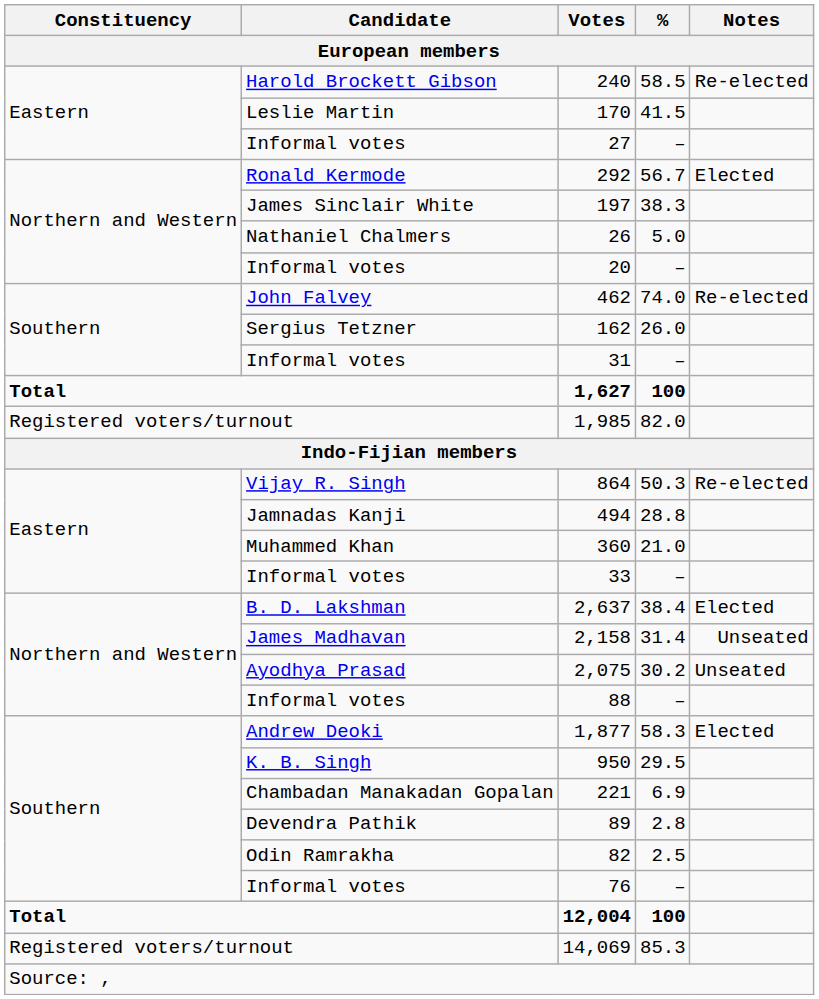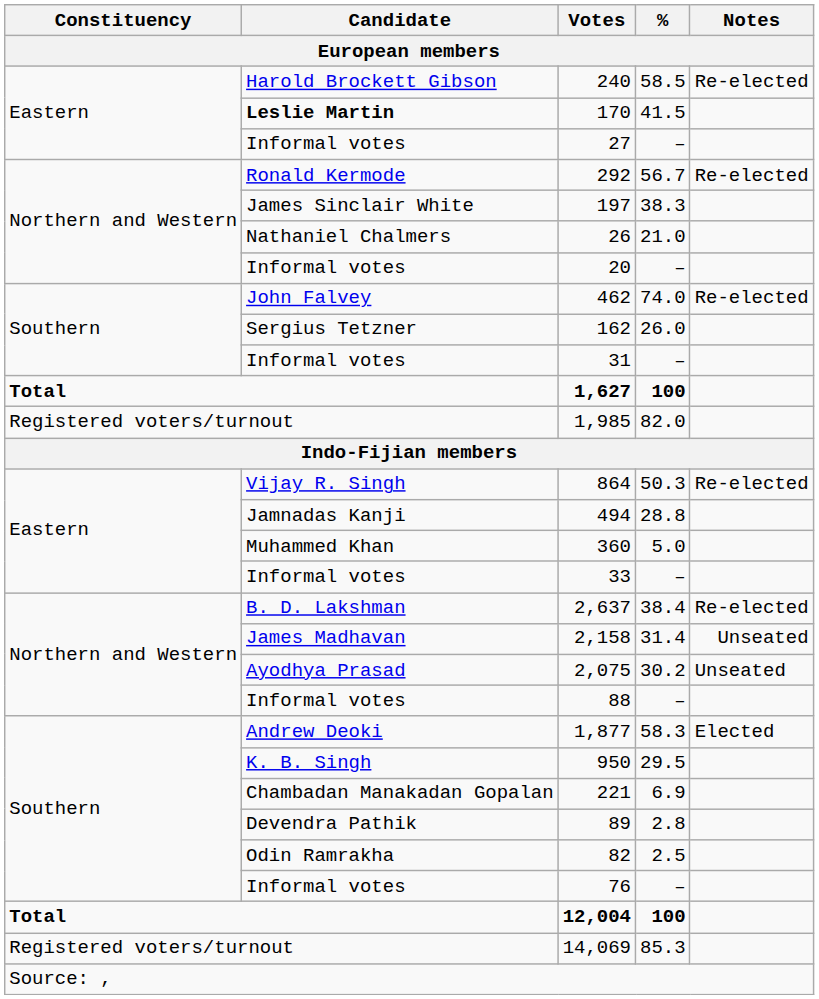 <table class=wikitable style=text-align:right>
 <tr>
 <th>Constituency</th>
 <th>Candidate</th>
 <th>Votes</th>
 <th>%</th>
 <th>Notes</th>
 </tr>
 <tr>
 <th colspan=5>European members</th>
 </tr>
 <tr>
 <td align=left rowspan=3>Eastern</td>
 <td align=left><a href='#'>Harold Brockett Gibson</a></td>
 <td>240</td>
 <td>58.5</td>
 <td align=left>Re-elected</td>
 </tr>
 <tr>
-<td align=left>Leslie Martin</td>
+<td align=left><strong>Leslie Martin</strong></td>
 <td>170</td>
 <td>41.5</td>
 <td></td>
 </tr>
 <tr>
 <td align=left>Informal votes</td>
 <td>27</td>
 <td>–</td>
 <td></td>
 </tr>
 <tr>
 <td align=left rowspan=4>Northern and Western</td>
 <td align=left><a href='#'>Ronald Kermode</a></td>
 <td>292</td>
 <td>56.7</td>
-<td align=left>Elected</td>
+<td align=left>Re-elected</td>
 </tr>
 <tr>
 <td align=left>James Sinclair White</td>
 <td>197</td>
 <td>38.3</td>
 <td></td>
 </tr>
 <tr>
 <td align=left>Nathaniel Chalmers</td>
 <td>26</td>
-<td>5.0</td>
+<td>21.0</td>
 <td></td>
 </tr>
 <tr>
 <td align=left>Informal votes</td>
 <td>20</td>
 <td>–</td>
 <td></td>
 </tr>
 <tr>
 <td align=left rowspan=3>Southern</td>
 <td align=left><a href='#'>John Falvey</a></td>
 <td>462</td>
 <td>74.0</td>
 <td align=left>Re-elected</td>
 </tr>
 <tr>
 <td align=left>Sergius Tetzner</td>
 <td>162</td>
 <td>26.0</td>
 <td></td>
 </tr>
 <tr>
 <td align=left>Informal votes</td>
 <td>31</td>
 <td>–</td>
 <td></td>
 </tr>
 <tr>
 <td align=left colspan=2><strong>Total</strong></td>
 <td><strong>1,627</strong></td>
 <td><strong>100</strong></td>
 <td></td>
 </tr>
 <tr>
 <td align=left colspan=2>Registered voters/turnout</td>
 <td>1,985</td>
 <td>82.0</td>
 <td></td>
 </tr>
 <tr>
 <th colspan=5>Indo-Fijian members</th>
 </tr>
 <tr>
 <td align=left rowspan=4>Eastern</td>
 <td align=left><a href='#'>Vijay R. Singh</a></td>
 <td>864</td>
 <td>50.3</td>
 <td align=left>Re-elected</td>
 </tr>
 <tr>
 <td align=left>Jamnadas Kanji</td>
 <td>494</td>
 <td>28.8</td>
 <td></td>
 </tr>
 <tr>
 <td align=left>Muhammed Khan</td>
 <td>360</td>
-<td>21.0</td>
+<td>5.0</td>
 <td></td>
 </tr>
 <tr>
 <td align=left>Informal votes</td>
 <td>33</td>
 <td>–</td>
 <td></td>
 </tr>
 <tr>
 <td align=left rowspan=4>Northern and Western</td>
 <td align=left><a href='#'>B. D. Lakshman</a></td>
 <td>2,637</td>
 <td>38.4</td>
-<td align=left>Elected</td>
+<td align=left>Re-elected</td>
 </tr>
 <tr>
 <td align=left><a href='#'>James Madhavan</a></td>
 <td>2,158</td>
 <td>31.4</td>
 <td>Unseated</td>
 </tr>
 <tr>
 <td align=left><a href='#'>Ayodhya Prasad</a></td>
 <td>2,075</td>
 <td>30.2</td>
 <td align=left>Unseated</td>
 </tr>
 <tr>
 <td align=left>Informal votes</td>
 <td>88</td>
 <td>–</td>
 <td></td>
 </tr>
 <tr>
 <td align=left rowspan=6>Southern</td>
 <td align=left><a href='#'>Andrew Deoki</a></td>
 <td>1,877</td>
 <td>58.3</td>
 <td align=left>Elected</td>
 </tr>
 <tr>
 <td align=left><a href='#'>K. B. Singh</a></td>
 <td>950</td>
 <td>29.5</td>
 <td></td>
 </tr>
 <tr>
 <td align=left>Chambadan Manakadan Gopalan</td>
 <td>221</td>
 <td>6.9</td>
 <td></td>
 </tr>
 <tr>
 <td align=left>Devendra Pathik</td>
 <td>89</td>
 <td>2.8</td>
 <td></td>
 </tr>
 <tr>
 <td align=left>Odin Ramrakha</td>
 <td>82</td>
 <td>2.5</td>
 <td></td>
 </tr>
 <tr>
 <td align=left>Informal votes</td>
 <td>76</td>
 <td>–</td>
 <td></td>
 </tr>
 <tr>
 <td align=left colspan=2><strong>Total</strong></td>
 <td><strong>12,004</strong></td>
 <td><strong>100</strong></td>
 <td></td>
 </tr>
 <tr>
 <td align=left colspan=2>Registered voters/turnout</td>
 <td>14,069</td>
 <td>85.3</td>
 <td></td>
 </tr>
 <tr>
 <td align=left colspan=5>Source: , </td>
 </tr>
 </table>
